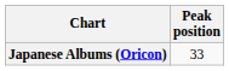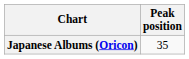 <table class="wikitable plainrowheaders sortable" style="text-align:center;" border="1">
 <tr>
 <th scope="col">Chart</th>
 <th scope="col">Peak<br>position</th>
 </tr>
 <tr>
 <th scope="row">Japanese Albums (<a href='#'>Oricon</a>)</th>
-<td>33</td>
+<td>35</td>
 </tr>
 </table>
